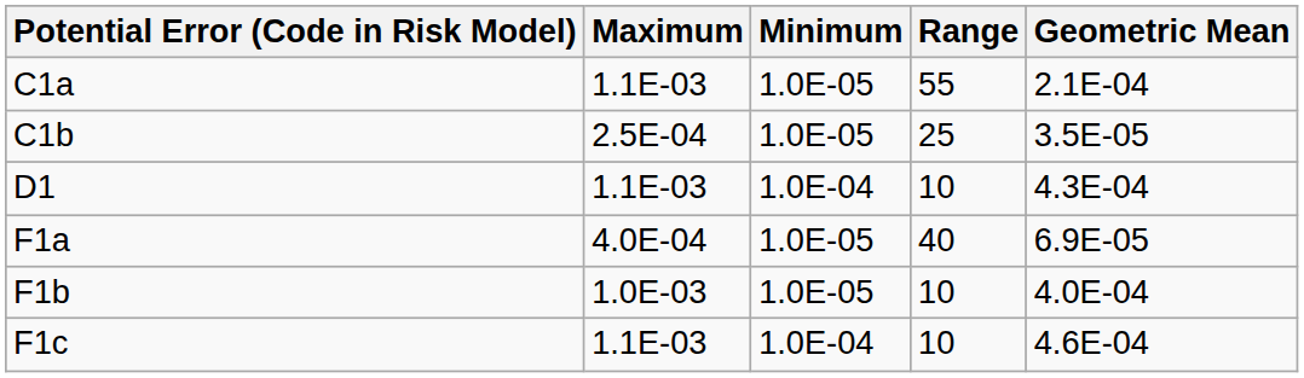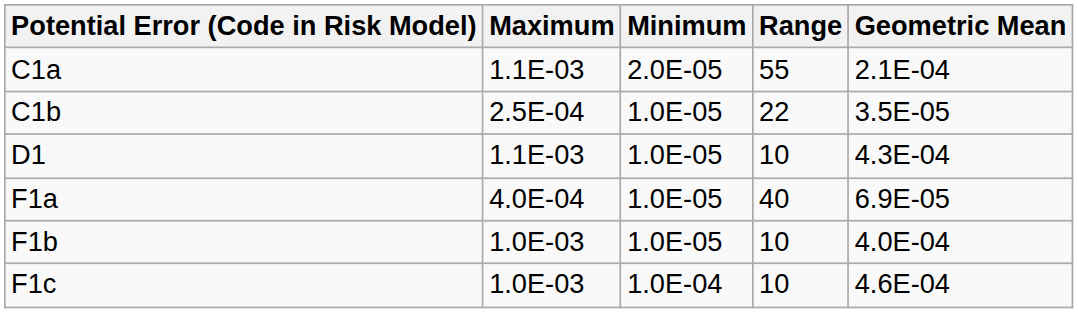 <table class="wikitable" border="1">
 <tr>
 <th>Potential Error (Code in Risk Model)</th>
 <th>Maximum</th>
 <th>Minimum</th>
 <th>Range</th>
 <th>Geometric Mean</th>
 </tr>
 <tr>
 <td>C1a</td>
 <td>1.1E-03</td>
-<td>1.0E-05</td>
+<td>2.0E-05</td>
 <td>55</td>
 <td>2.1E-04</td>
 </tr>
 <tr>
 <td>C1b</td>
 <td>2.5E-04</td>
 <td>1.0E-05</td>
-<td>25</td>
+<td>22</td>
 <td>3.5E-05</td>
 </tr>
 <tr>
 <td>D1</td>
 <td>1.1E-03</td>
-<td>1.0E-04</td>
+<td>1.0E-05</td>
 <td>10</td>
 <td>4.3E-04</td>
 </tr>
 <tr>
 <td>F1a</td>
 <td>4.0E-04</td>
 <td>1.0E-05</td>
 <td>40</td>
 <td>6.9E-05</td>
 </tr>
 <tr>
 <td>F1b</td>
 <td>1.0E-03</td>
 <td>1.0E-05</td>
 <td>10</td>
 <td>4.0E-04</td>
 </tr>
 <tr>
 <td>F1c</td>
-<td>1.1E-03</td>
+<td>1.0E-03</td>
 <td>1.0E-04</td>
 <td>10</td>
 <td>4.6E-04</td>
 </tr>
 </table>
